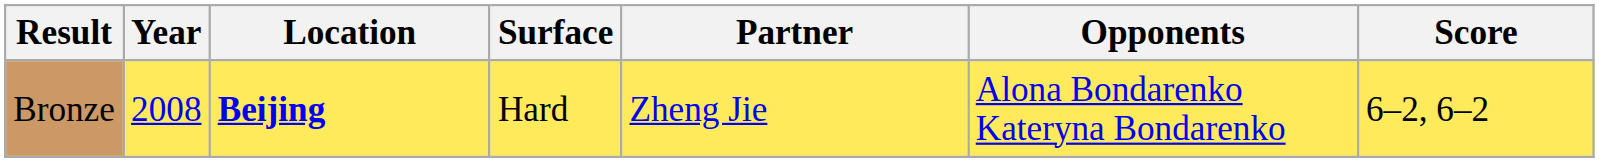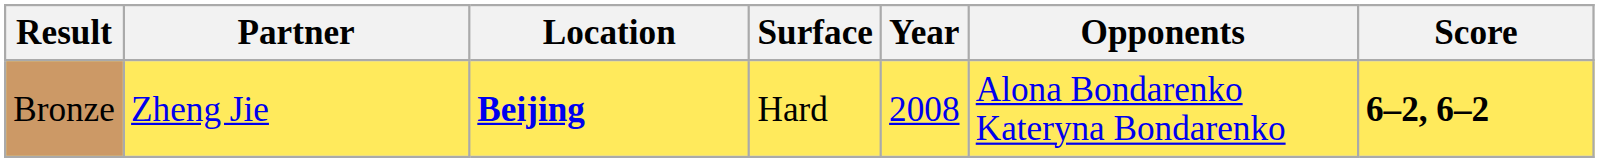 <table class="sortable wikitable">
 <tr>
 <th>Result</th>
-<th>Year</th>
+<th width=150>Partner</th>
 <th width=120>Location</th>
 <th>Surface</th>
-<th width=150>Partner</th>
+<th>Year</th>
 <th width=170>Opponents</th>
 <th width=100>Score</th>
 </tr>
 <tr bgcolor=FFEA5C>
 <td bgcolor=cc9966>Bronze</td>
-<td><a href='#'>2008</a></td>
+<td> <a href='#'>Zheng Jie</a></td>
 <td><strong><a href='#'>Beijing</a></strong></td>
 <td>Hard</td>
-<td> <a href='#'>Zheng Jie</a></td>
+<td><a href='#'>2008</a></td>
 <td> <a href='#'>Alona Bondarenko</a><br> <a href='#'>Kateryna Bondarenko</a></td>
-<td>6–2, 6–2</td>
+<td><strong>6–2, 6–2</strong></td>
 </tr>
 </table>
